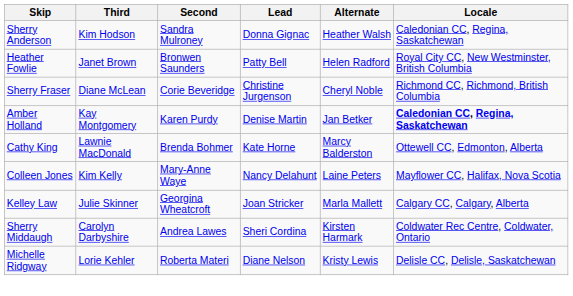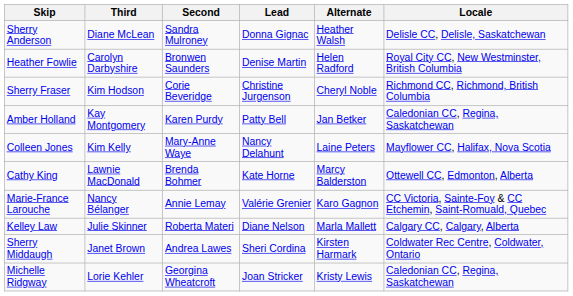 <table class="wikitable">
 <tr>
 <th>Skip</th>
 <th>Third</th>
 <th>Second</th>
 <th>Lead</th>
 <th>Alternate</th>
 <th>Locale</th>
 </tr>
 <tr>
 <td><a href='#'>Sherry Anderson</a></td>
-<td><a href='#'>Kim Hodson</a></td>
+<td><a href='#'>Diane McLean</a></td>
 <td><a href='#'>Sandra Mulroney</a></td>
 <td><a href='#'>Donna Gignac</a></td>
 <td><a href='#'>Heather Walsh</a></td>
-<td> <a href='#'>Caledonian CC</a>, <a href='#'>Regina, Saskatchewan</a></td>
+<td> <a href='#'>Delisle CC</a>, <a href='#'>Delisle, Saskatchewan</a></td>
 </tr>
 <tr>
 <td><a href='#'>Heather Fowlie</a></td>
-<td><a href='#'>Janet Brown</a></td>
+<td><a href='#'>Carolyn Darbyshire</a></td>
 <td><a href='#'>Bronwen Saunders</a></td>
-<td><a href='#'>Patty Bell</a></td>
+<td><a href='#'>Denise Martin</a></td>
 <td><a href='#'>Helen Radford</a></td>
 <td> <a href='#'>Royal City CC</a>, <a href='#'>New Westminster, British Columbia</a></td>
 </tr>
 <tr>
 <td><a href='#'>Sherry Fraser</a></td>
-<td><a href='#'>Diane McLean</a></td>
+<td><a href='#'>Kim Hodson</a></td>
 <td><a href='#'>Corie Beveridge</a></td>
 <td><a href='#'>Christine Jurgenson</a></td>
 <td><a href='#'>Cheryl Noble</a></td>
 <td> <a href='#'>Richmond CC</a>, <a href='#'>Richmond, British Columbia</a></td>
 </tr>
 <tr>
 <td><a href='#'>Amber Holland</a></td>
 <td><a href='#'>Kay Montgomery</a></td>
 <td><a href='#'>Karen Purdy</a></td>
-<td><a href='#'>Denise Martin</a></td>
+<td><a href='#'>Patty Bell</a></td>
 <td><a href='#'>Jan Betker</a></td>
-<td><strong> <a href='#'>Caledonian CC</a>, <a href='#'>Regina, Saskatchewan</a></strong></td>
+<td> <a href='#'>Caledonian CC</a>, <a href='#'>Regina, Saskatchewan</a></td>
+</tr>
+<tr>
+<td><a href='#'>Colleen Jones</a></td>
+<td><a href='#'>Kim Kelly</a></td>
+<td><a href='#'>Mary-Anne Waye</a></td>
+<td><a href='#'>Nancy Delahunt</a></td>
+<td><a href='#'>Laine Peters</a></td>
+<td> <a href='#'>Mayflower CC</a>, <a href='#'>Halifax, Nova Scotia</a></td>
 </tr>
 <tr>
 <td><a href='#'>Cathy King</a></td>
 <td><a href='#'>Lawnie MacDonald</a></td>
 <td><a href='#'>Brenda Bohmer</a></td>
 <td><a href='#'>Kate Horne</a></td>
 <td><a href='#'>Marcy Balderston</a></td>
 <td> <a href='#'>Ottewell CC</a>, <a href='#'>Edmonton</a>, <a href='#'>Alberta</a></td>
 </tr>
 <tr>
-<td><a href='#'>Colleen Jones</a></td>
-<td><a href='#'>Kim Kelly</a></td>
-<td><a href='#'>Mary-Anne Waye</a></td>
-<td><a href='#'>Nancy Delahunt</a></td>
-<td><a href='#'>Laine Peters</a></td>
-<td> <a href='#'>Mayflower CC</a>, <a href='#'>Halifax, Nova Scotia</a></td>
+<td><a href='#'>Marie-France Larouche</a></td>
+<td><a href='#'>Nancy Bélanger</a></td>
+<td><a href='#'>Annie Lemay</a></td>
+<td><a href='#'>Valérie Grenier</a></td>
+<td><a href='#'>Karo Gagnon</a></td>
+<td> <a href='#'>CC Victoria</a>, <a href='#'>Sainte-Foy</a> & <a href='#'>CC Etchemin</a>, <a href='#'>Saint-Romuald, Quebec</a></td>
 </tr>
 <tr>
 <td><a href='#'>Kelley Law</a></td>
 <td><a href='#'>Julie Skinner</a></td>
-<td><a href='#'>Georgina Wheatcroft</a></td>
-<td><a href='#'>Joan Stricker</a></td>
+<td><a href='#'>Roberta Materi</a></td>
+<td><a href='#'>Diane Nelson</a></td>
 <td><a href='#'>Marla Mallett</a></td>
 <td> <a href='#'>Calgary CC</a>, <a href='#'>Calgary</a>, <a href='#'>Alberta</a></td>
 </tr>
 <tr>
 <td><a href='#'>Sherry Middaugh</a></td>
-<td><a href='#'>Carolyn Darbyshire</a></td>
+<td><a href='#'>Janet Brown</a></td>
 <td><a href='#'>Andrea Lawes</a></td>
 <td><a href='#'>Sheri Cordina</a></td>
 <td><a href='#'>Kirsten Harmark</a></td>
 <td> <a href='#'>Coldwater Rec Centre</a>, <a href='#'>Coldwater, Ontario</a></td>
 </tr>
 <tr>
 <td><a href='#'>Michelle Ridgway</a></td>
 <td><a href='#'>Lorie Kehler</a></td>
-<td><a href='#'>Roberta Materi</a></td>
-<td><a href='#'>Diane Nelson</a></td>
+<td><a href='#'>Georgina Wheatcroft</a></td>
+<td><a href='#'>Joan Stricker</a></td>
 <td><a href='#'>Kristy Lewis</a></td>
-<td> <a href='#'>Delisle CC</a>, <a href='#'>Delisle, Saskatchewan</a></td>
+<td> <a href='#'>Caledonian CC</a>, <a href='#'>Regina, Saskatchewan</a></td>
 </tr>
 </table>
